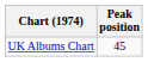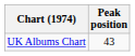 <table class="wikitable sortable">
 <tr>
 <th>Chart (1974)</th>
 <th>Peak<br>position</th>
 </tr>
 <tr>
 <td><a href='#'>UK Albums Chart</a></td>
-<td align="center">45</td>
+<td align="center">43</td>
 </tr>
 </table>
